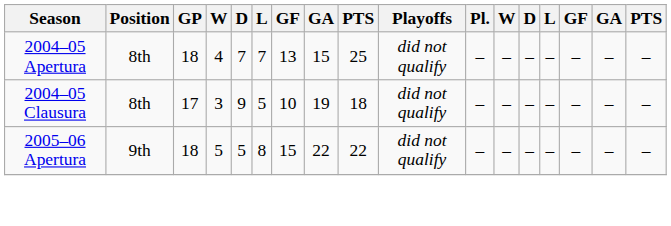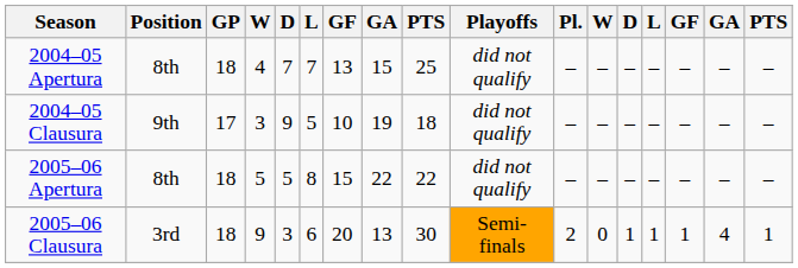 <table class="wikitable" style="text-align:center">
 <tr>
 <th>Season</th>
 <th>Position</th>
 <th>GP</th>
 <th>W</th>
 <th>D</th>
 <th>L</th>
 <th>GF</th>
 <th>GA</th>
 <th>PTS</th>
 <th>Playoffs</th>
 <th>Pl.</th>
 <th>W</th>
 <th>D</th>
 <th>L</th>
 <th>GF</th>
 <th>GA</th>
 <th>PTS</th>
 </tr>
 <tr>
 <td><a href='#'>2004–05 Apertura</a></td>
 <td>8th</td>
 <td>18</td>
 <td>4</td>
 <td>7</td>
 <td>7</td>
 <td>13</td>
 <td>15</td>
 <td>25</td>
 <td><em>did not qualify</em></td>
 <td>–</td>
 <td>–</td>
 <td>–</td>
 <td>–</td>
 <td>–</td>
 <td>–</td>
 <td>–</td>
 </tr>
 <tr>
 <td><a href='#'>2004–05 Clausura</a></td>
-<td>8th</td>
+<td>9th</td>
 <td>17</td>
 <td>3</td>
 <td>9</td>
 <td>5</td>
 <td>10</td>
 <td>19</td>
 <td>18</td>
 <td><em>did not qualify</em></td>
 <td>–</td>
 <td>–</td>
 <td>–</td>
 <td>–</td>
 <td>–</td>
 <td>–</td>
 <td>–</td>
 </tr>
 <tr>
 <td><a href='#'>2005–06 Apertura</a></td>
-<td>9th</td>
+<td>8th</td>
 <td>18</td>
 <td>5</td>
 <td>5</td>
 <td>8</td>
 <td>15</td>
 <td>22</td>
 <td>22</td>
 <td><em>did not qualify</em></td>
 <td>–</td>
 <td>–</td>
 <td>–</td>
 <td>–</td>
 <td>–</td>
 <td>–</td>
 <td>–</td>
 </tr>
 <tr>
+<td><a href='#'>2005–06 Clausura</a></td>
+<td>3rd</td>
+<td>18</td>
+<td>9</td>
+<td>3</td>
+<td>6</td>
+<td>20</td>
+<td>13</td>
+<td>30</td>
+<td bgcolor=Orange>Semi-finals</td>
+<td>2</td>
+<td>0</td>
+<td>1</td>
+<td>1</td>
+<td>1</td>
+<td>4</td>
+<td>1</td>
+</tr>
+<tr>
 </tr>
 </table>
